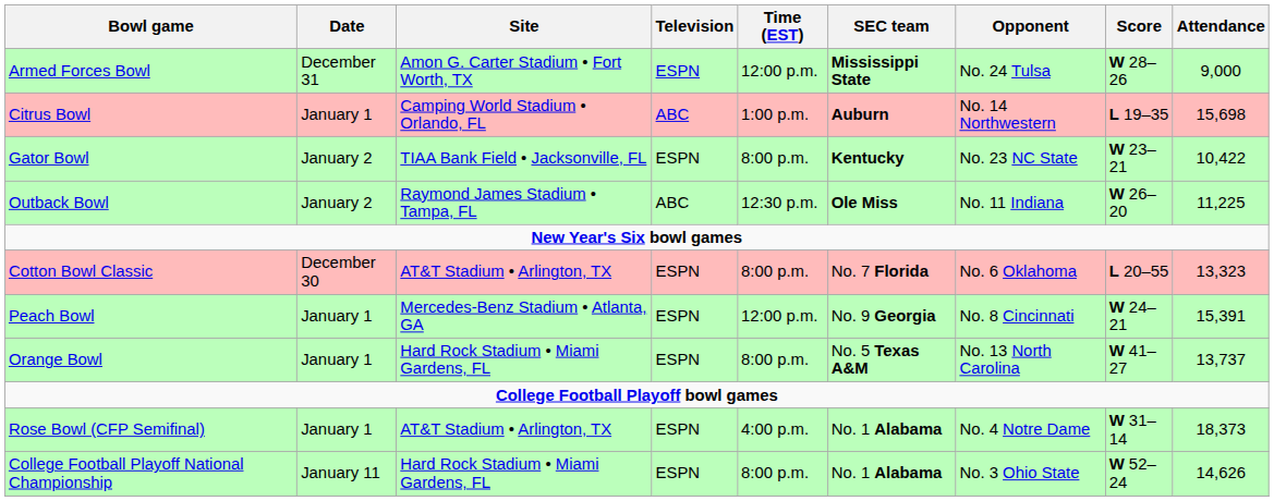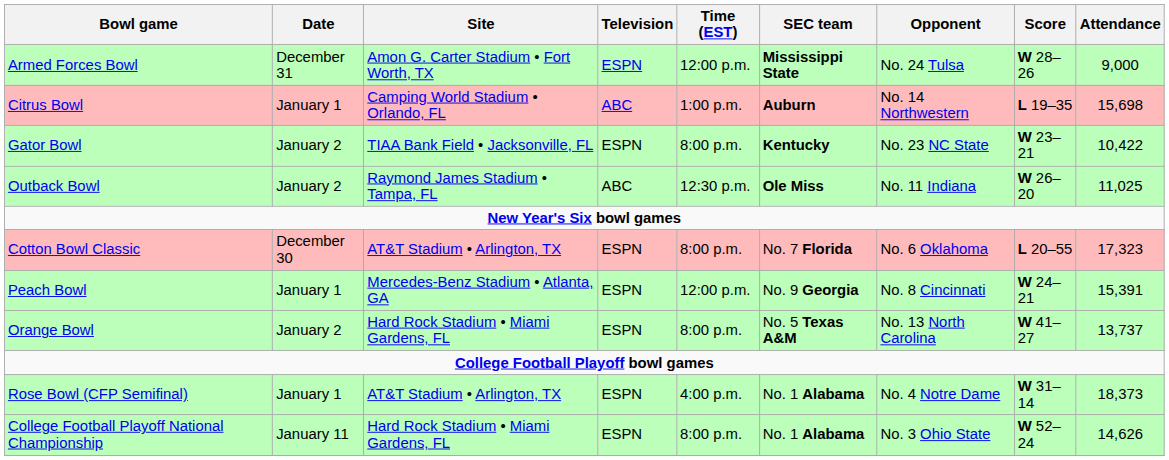 <table class="wikitable">
 <tr>
 <th>Bowl game</th>
 <th>Date</th>
 <th>Site</th>
 <th>Television</th>
 <th>Time (<a href='#'>EST</a>)</th>
 <th>SEC team</th>
 <th>Opponent</th>
 <th>Score</th>
 <th>Attendance</th>
 </tr>
 <tr style="background:#bfb;">
 <td><a href='#'>Armed Forces Bowl</a></td>
 <td>December 31</td>
 <td><a href='#'>Amon G. Carter Stadium</a> • <a href='#'>Fort Worth, TX</a></td>
 <td><a href='#'>ESPN</a></td>
 <td>12:00 p.m.</td>
 <td><strong>Mississippi State</strong></td>
 <td>No. 24 <a href='#'>Tulsa</a></td>
 <td><strong>W</strong> 28–26</td>
 <td align="center">9,000</td>
 </tr>
 <tr style="background:#fbb;">
 <td><a href='#'>Citrus Bowl</a></td>
 <td>January 1</td>
 <td><a href='#'>Camping World Stadium</a> • <a href='#'>Orlando, FL</a></td>
 <td><a href='#'>ABC</a></td>
 <td>1:00 p.m.</td>
 <td><strong>Auburn</strong></td>
 <td>No. 14 <a href='#'>Northwestern</a></td>
 <td><strong>L</strong> 19–35</td>
 <td align="center">15,698</td>
 </tr>
 <tr style="background:#bfb;">
 <td><a href='#'>Gator Bowl</a></td>
 <td>January 2</td>
 <td><a href='#'>TIAA Bank Field</a> • <a href='#'>Jacksonville, FL</a></td>
 <td>ESPN</td>
 <td>8:00 p.m.</td>
 <td><strong>Kentucky</strong></td>
 <td>No. 23 <a href='#'>NC State</a></td>
 <td><strong>W</strong> 23–21</td>
 <td align="center">10,422</td>
 </tr>
 <tr style="background:#bfb;">
 <td><a href='#'>Outback Bowl</a></td>
 <td>January 2</td>
 <td><a href='#'>Raymond James Stadium</a> • <a href='#'>Tampa, FL</a></td>
 <td>ABC</td>
 <td>12:30 p.m.</td>
 <td><strong>Ole Miss</strong></td>
 <td>No. 11 <a href='#'>Indiana</a></td>
 <td><strong>W</strong> 26–20</td>
-<td align="center">11,225</td>
+<td align="center">11,025</td>
 </tr>
 <tr>
 <td colspan="9" style="text-align:center;"><strong><a href='#'>New Year's Six</a> bowl games</strong></td>
 </tr>
 <tr style="background:#fbb;">
 <td><a href='#'>Cotton Bowl Classic</a></td>
 <td>December 30</td>
 <td><a href='#'>AT&T Stadium</a> • <a href='#'>Arlington, TX</a></td>
 <td>ESPN</td>
 <td>8:00 p.m.</td>
 <td>No. 7 <strong>Florida</strong></td>
 <td>No. 6 <a href='#'>Oklahoma</a></td>
 <td><strong>L</strong> 20–55</td>
-<td align="center">13,323</td>
+<td align="center">17,323</td>
 </tr>
 <tr style="background:#bfb;">
 <td><a href='#'>Peach Bowl</a></td>
 <td>January 1</td>
 <td><a href='#'>Mercedes-Benz Stadium</a> • <a href='#'>Atlanta, GA</a></td>
 <td>ESPN</td>
 <td>12:00 p.m.</td>
 <td>No. 9 <strong>Georgia</strong></td>
 <td>No. 8 <a href='#'>Cincinnati</a></td>
 <td><strong>W</strong> 24–21</td>
 <td align="center">15,391</td>
 </tr>
 <tr style="background:#bfb;">
 <td><a href='#'>Orange Bowl</a></td>
-<td>January 1</td>
+<td>January 2</td>
 <td><a href='#'>Hard Rock Stadium</a> • <a href='#'>Miami Gardens, FL</a></td>
 <td>ESPN</td>
 <td>8:00 p.m.</td>
 <td>No. 5  <strong>Texas A&M</strong></td>
 <td>No. 13 <a href='#'>North Carolina</a></td>
 <td><strong>W</strong> 41–27</td>
 <td align="center">13,737</td>
 </tr>
 <tr>
 <td colspan="9" style="text-align:center;"><strong><a href='#'>College Football Playoff</a> bowl games</strong></td>
 </tr>
 <tr style="background:#bfb;">
 <td><a href='#'>Rose Bowl (CFP Semifinal)</a></td>
 <td>January 1</td>
 <td><a href='#'>AT&T Stadium</a> • <a href='#'>Arlington, TX</a></td>
 <td>ESPN</td>
 <td>4:00 p.m.</td>
 <td>No. 1 <strong>Alabama</strong></td>
 <td>No. 4 <a href='#'>Notre Dame</a></td>
 <td><strong>W</strong> 31–14</td>
 <td align="center">18,373</td>
 </tr>
 <tr style="background:#bfb;">
 <td><a href='#'>College Football Playoff National Championship</a></td>
 <td>January 11</td>
 <td><a href='#'>Hard Rock Stadium</a> • <a href='#'>Miami Gardens, FL</a></td>
 <td>ESPN</td>
 <td>8:00 p.m.</td>
 <td>No. 1 <strong>Alabama</strong></td>
 <td>No. 3 <a href='#'>Ohio State</a></td>
 <td><strong>W</strong> 52–24</td>
 <td align="center">14,626</td>
 </tr>
 <tr>
 </tr>
 </table>
